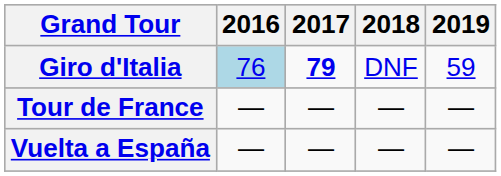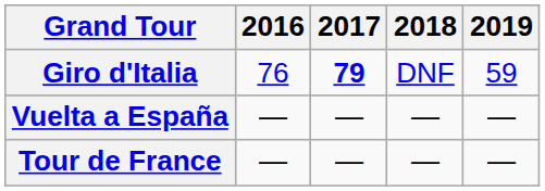 <table class="wikitable plainrowheaders">
 <tr>
 <th scope="col"><a href='#'>Grand Tour</a></th>
 <th scope="col">2016</th>
 <th scope="col">2017</th>
 <th scope="col">2018</th>
 <th scope="col">2019</th>
 </tr>
 <tr style="text-align:center;">
 <th scope="row"> <a href='#'>Giro d'Italia</a></th>
-<td style="background: lightblue; text-align:center;"><a href='#'>76</a></td>
+<td style="text-align:center;"><a href='#'>76</a></td>
 <td style="text-align:center;"><strong><a href='#'>79</a></strong></td>
 <td style="text-align:center;"><a href='#'>DNF</a></td>
 <td style="text-align:center;"><a href='#'>59</a></td>
+</tr>
+<tr style="text-align:center;">
+<th scope="row"> <a href='#'>Vuelta a España</a></th>
+<td>—</td>
+<td>—</td>
+<td>—</td>
+<td>—</td>
 </tr>
 <tr style="text-align:center;">
 <th scope="row"> <a href='#'>Tour de France</a></th>
 <td>—</td>
 <td>—</td>
 <td>—</td>
 <td>—</td>
 </tr>
-<tr style="text-align:center;">
-<th scope="row"> <a href='#'>Vuelta a España</a></th>
-<td>—</td>
-<td>—</td>
-<td>—</td>
-<td>—</td>
-</tr>
 </table>
